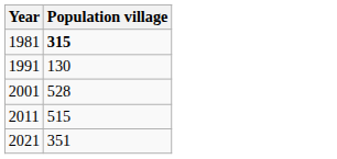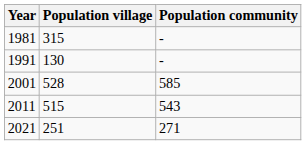 <table class="wikitable">
 <tr>
 <th>Year</th>
 <th>Population village</th>
+<th>Population community</th>
 </tr>
 <tr>
 <td>1981</td>
-<td><strong>315</strong></td>
+<td>315</td>
+<td>-</td>
 </tr>
 <tr>
 <td>1991</td>
 <td>130</td>
+<td>-</td>
 </tr>
 <tr>
 <td>2001</td>
 <td>528</td>
+<td>585</td>
 </tr>
 <tr>
 <td>2011</td>
 <td>515</td>
+<td>543</td>
 </tr>
 <tr>
 <td>2021</td>
-<td>351</td>
+<td>251</td>
+<td>271</td>
 </tr>
 </table>
